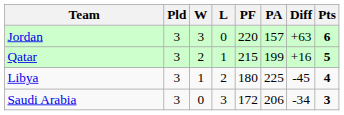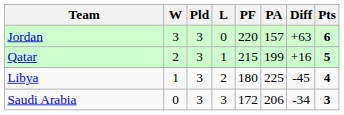 <table class=wikitable style="text-align:center">
 <tr>
 <th width=185>Team</th>
+<th width=20>W</th>
 <th width=20>Pld</th>
-<th width=20>W</th>
 <th width=20>L</th>
 <th width=20>PF</th>
 <th width=20>PA</th>
 <th width=20>Diff</th>
 <th width=20>Pts</th>
 </tr>
 <tr style="background: #ccffcc;">
 <td align=left> <a href='#'>Jordan</a></td>
 <td>3</td>
 <td>3</td>
 <td>0</td>
 <td>220</td>
 <td>157</td>
 <td>+63</td>
 <td><strong>6</strong></td>
 </tr>
 <tr style="background: #ccffcc;">
 <td align=left> <a href='#'>Qatar</a></td>
+<td>2</td>
 <td>3</td>
-<td>2</td>
 <td>1</td>
 <td>215</td>
 <td>199</td>
 <td>+16</td>
 <td><strong>5</strong></td>
 </tr>
 <tr bgcolor=>
 <td align=left> <a href='#'>Libya</a></td>
+<td>1</td>
 <td>3</td>
-<td>1</td>
 <td>2</td>
 <td>180</td>
 <td>225</td>
 <td>-45</td>
 <td><strong>4</strong></td>
 </tr>
 <tr bgcolor=>
 <td align=left> <a href='#'>Saudi Arabia</a></td>
+<td>0</td>
 <td>3</td>
-<td>0</td>
 <td>3</td>
 <td>172</td>
 <td>206</td>
 <td>-34</td>
 <td><strong>3</strong></td>
 </tr>
 </table>
